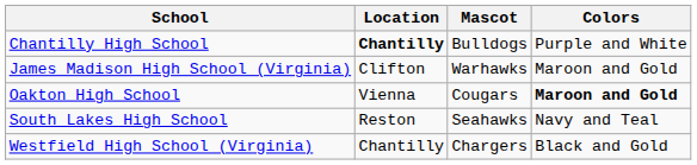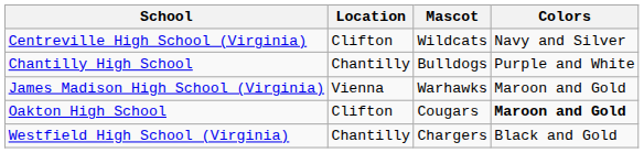 <table class="wikitable sortable">
 <tr>
 <th>School</th>
 <th>Location</th>
 <th>Mascot</th>
 <th>Colors</th>
 </tr>
 <tr>
+<td><a href='#'>Centreville High School (Virginia)</a></td>
+<td>Clifton</td>
+<td>Wildcats</td>
+<td>  Navy and Silver</td>
+</tr>
+<tr>
 <td><a href='#'>Chantilly High School</a></td>
-<td><strong>Chantilly</strong></td>
+<td>Chantilly</td>
 <td>Bulldogs</td>
 <td>  Purple and White</td>
 </tr>
 <tr>
 <td><a href='#'>James Madison High School (Virginia)</a></td>
-<td>Clifton</td>
+<td>Vienna</td>
 <td>Warhawks</td>
 <td>  Maroon and Gold</td>
 </tr>
 <tr>
 <td><a href='#'>Oakton High School</a></td>
-<td>Vienna</td>
+<td>Clifton</td>
 <td>Cougars</td>
 <td><strong>  Maroon and Gold</strong></td>
-</tr>
-<tr>
-<td><a href='#'>South Lakes High School</a></td>
-<td>Reston</td>
-<td>Seahawks</td>
-<td>  Navy and Teal</td>
 </tr>
 <tr>
 <td><a href='#'>Westfield High School (Virginia)</a></td>
 <td>Chantilly</td>
 <td>Chargers</td>
 <td>  Black and Gold</td>
 </tr>
 </table>
